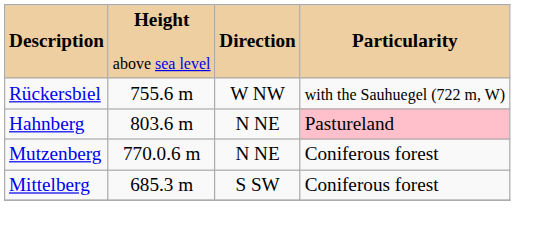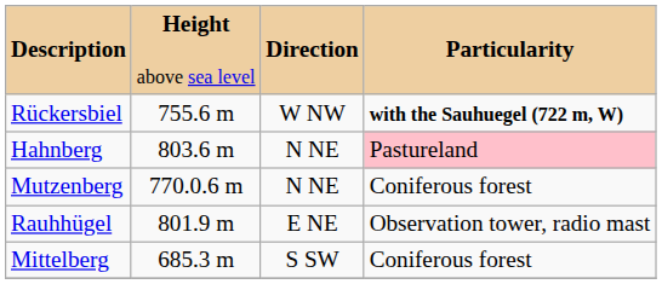 <table class="wikitable">
 <tr bgcolor="#EECFA1" align="center">
 <td><strong>Description</strong></td>
 <td><strong>Height</strong> <br><br><small> above <a href='#'>sea level</a> </small></td>
 <td><strong>Direction</strong></td>
 <td><strong>Particularity</strong></td>
 </tr>
 <tr>
 <td><a href='#'>Rückersbiel</a></td>
 <td align="center">755.6 m</td>
 <td align="center">W  NW</td>
-<td><small> with the Sauhuegel (722 m, W) </small></td>
+<td><strong><small> with the Sauhuegel (722 m, W) </small></strong></td>
 </tr>
 <tr>
 <td><a href='#'>Hahnberg</a></td>
 <td align="center">803.6 m</td>
 <td align="center">N NE</td>
 <td style="background: pink;">Pastureland</td>
 </tr>
 <tr>
 <td><a href='#'>Mutzenberg</a></td>
 <td align="center">770.0.6 m</td>
 <td align="center">N NE</td>
 <td>Coniferous forest</td>
 </tr>
 <tr>
+<td><a href='#'>Rauhhügel</a></td>
+<td align="center">801.9 m</td>
+<td align="center">E NE</td>
+<td align="center">Observation tower, radio mast</td>
+</tr>
+<tr>
 <td><a href='#'>Mittelberg</a></td>
 <td align="center">685.3 m</td>
 <td align="center">S SW</td>
 <td>Coniferous forest</td>
 </tr>
 <tr>
 </tr>
 </table>
